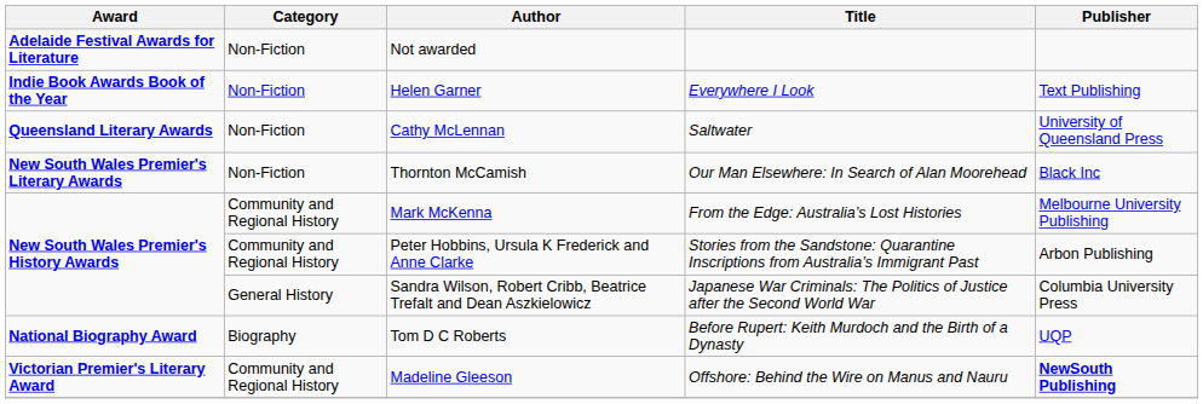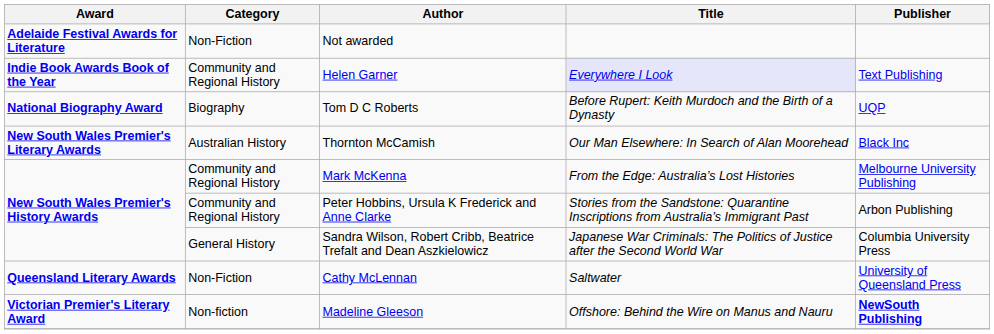 <table class="wikitable" width=100%>
 <tr>
 <th>Award</th>
 <th>Category</th>
 <th>Author</th>
 <th>Title</th>
 <th>Publisher</th>
 </tr>
 <tr>
 <td><strong><a href='#'>Adelaide Festival Awards for Literature</a></strong></td>
 <td>Non-Fiction</td>
 <td>Not awarded</td>
 <td></td>
 </tr>
 <tr>
 <td><strong><a href='#'>Indie Book Awards Book of the Year</a></strong></td>
-<td><a href='#'>Non-Fiction</a></td>
+<td>Community and Regional History</td>
 <td><a href='#'>Helen Garner</a></td>
-<td><em><a href='#'>Everywhere I Look</a></em></td>
+<td style="background: lavender;"><em><a href='#'>Everywhere I Look</a></em></td>
 <td><a href='#'>Text Publishing</a></td>
 </tr>
 <tr>
-<td><strong><a href='#'>Queensland Literary Awards</a></strong></td>
-<td>Non-Fiction</td>
-<td><a href='#'>Cathy McLennan</a></td>
-<td><em>Saltwater</em></td>
-<td><a href='#'>University of Queensland Press</a></td>
+<td><strong><a href='#'>National Biography Award</a></strong></td>
+<td>Biography</td>
+<td>Tom D C Roberts</td>
+<td><em>Before Rupert: Keith Murdoch and the Birth of a Dynasty</em></td>
+<td><a href='#'>UQP</a></td>
 </tr>
 <tr>
 <td><strong><a href='#'>New South Wales Premier's Literary Awards</a></strong></td>
-<td>Non-Fiction</td>
+<td>Australian History</td>
 <td>Thornton McCamish</td>
 <td><em>Our Man Elsewhere: In Search of Alan Moorehead</em></td>
 <td><a href='#'>Black Inc</a></td>
 </tr>
 <tr>
 <td rowspan=3><strong><a href='#'>New South Wales Premier's History Awards</a></strong></td>
 <td>Community and Regional History</td>
 <td><a href='#'>Mark McKenna</a></td>
 <td><em>From the Edge: Australia’s Lost Histories</em></td>
 <td><a href='#'>Melbourne University Publishing</a></td>
 </tr>
 <tr>
 <td>Community and Regional History</td>
 <td>Peter Hobbins, Ursula K Frederick and <a href='#'>Anne Clarke</a></td>
 <td><em>Stories from the Sandstone: Quarantine Inscriptions from Australia’s Immigrant Past</em></td>
 <td>Arbon Publishing</td>
 </tr>
 <tr>
 <td>General History</td>
 <td>Sandra Wilson, Robert Cribb, Beatrice Trefalt and Dean Aszkielowicz</td>
 <td><em>Japanese War Criminals: The Politics of Justice after the Second World War</em></td>
 <td>Columbia University Press</td>
 </tr>
 <tr>
-<td><strong><a href='#'>National Biography Award</a></strong></td>
-<td>Biography</td>
-<td>Tom D C Roberts</td>
-<td><em>Before Rupert: Keith Murdoch and the Birth of a Dynasty</em></td>
-<td><a href='#'>UQP</a></td>
+<td><strong><a href='#'>Queensland Literary Awards</a></strong></td>
+<td>Non-Fiction</td>
+<td><a href='#'>Cathy McLennan</a></td>
+<td><em>Saltwater</em></td>
+<td><a href='#'>University of Queensland Press</a></td>
 </tr>
 <tr>
 <td><strong><a href='#'>Victorian Premier's Literary Award</a></strong></td>
-<td>Community and Regional History</td>
+<td>Non-fiction</td>
 <td><a href='#'>Madeline Gleeson</a></td>
 <td><em>Offshore: Behind the Wire on Manus and Nauru</em></td>
 <td><strong><a href='#'>NewSouth Publishing</a></strong></td>
 </tr>
 <tr>
 </tr>
 </table>
